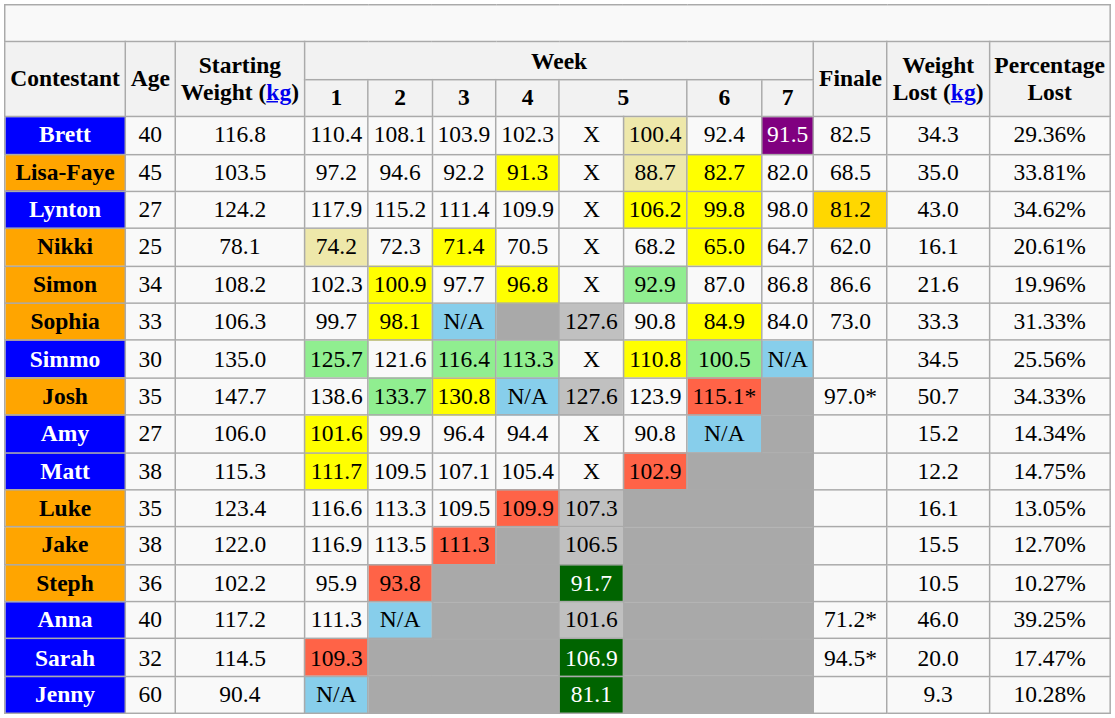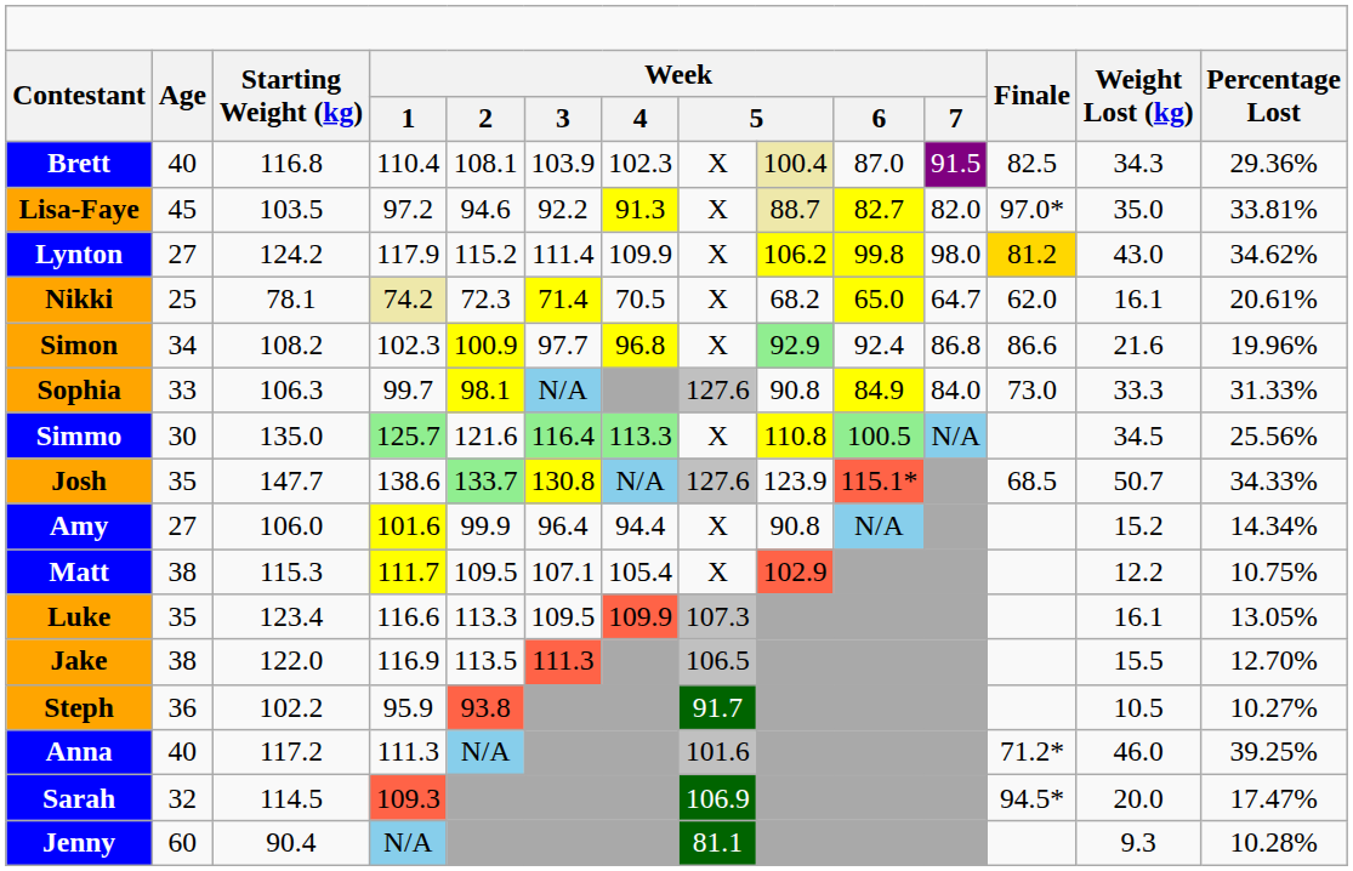 <table class="wikitable sortable" style="text-align:center" align=center>
 <tr>
 <td colspan=14><br></td>
 </tr>
 <tr>
 <th rowspan=2>Contestant</th>
 <th rowspan=2>Age</th>
 <th rowspan=2>Starting<br>Weight (<a href='#'>kg</a>)</th>
 <th colspan=8>Week</th>
 <th rowspan=2>Finale</th>
 <th rowspan=2>Weight<br>Lost (<a href='#'>kg</a>)</th>
 <th rowspan=2>Percentage<br>Lost</th>
 </tr>
 <tr>
 <th>1</th>
 <th>2</th>
 <th>3</th>
 <th>4</th>
 <th colspan=2>5</th>
 <th>6</th>
 <th>7</th>
 </tr>
 <tr>
 <th style="background:blue; color:white;">Brett</th>
 <td>40</td>
 <td>116.8</td>
 <td>110.4</td>
 <td>108.1</td>
 <td>103.9</td>
 <td>102.3</td>
 <td>X</td>
 <td style="background:#EEE8AA; color:black;">100.4</td>
-<td>92.4</td>
+<td>87.0</td>
 <td style="background:purple; color:white;">91.5</td>
 <td>82.5</td>
 <td>34.3</td>
 <td>29.36%</td>
 </tr>
 <tr>
 <th style="background:orange; color:black;">Lisa-Faye</th>
 <td>45</td>
 <td>103.5</td>
 <td>97.2</td>
 <td>94.6</td>
 <td>92.2</td>
 <td style="background:yellow; color:black;">91.3</td>
 <td>X</td>
 <td style="background:#EEE8AA; color:black;">88.7</td>
 <td style="background:yellow; color:black;">82.7</td>
 <td>82.0</td>
-<td>68.5</td>
+<td>97.0*</td>
 <td>35.0</td>
 <td>33.81%</td>
 </tr>
 <tr>
 <th style="background:blue; color:white;">Lynton</th>
 <td>27</td>
 <td>124.2</td>
 <td>117.9</td>
 <td>115.2</td>
 <td>111.4</td>
 <td>109.9</td>
 <td>X</td>
 <td style="background:yellow; color:black;">106.2</td>
 <td style="background:yellow; color:black;">99.8</td>
 <td>98.0</td>
 <td style="background:gold; color:black;">81.2</td>
 <td>43.0</td>
 <td>34.62%</td>
 </tr>
 <tr>
 <th style="background:orange; color:black;">Nikki</th>
 <td>25</td>
 <td>78.1</td>
 <td style="background:#EEE8AA; color:black;">74.2</td>
 <td>72.3</td>
 <td style="background:yellow; color:black;">71.4</td>
 <td>70.5</td>
 <td>X</td>
 <td>68.2</td>
 <td style="background:yellow; color:black;">65.0</td>
 <td>64.7</td>
 <td>62.0</td>
 <td>16.1</td>
 <td>20.61%</td>
 </tr>
 <tr>
 <th style="background:orange; color:black;">Simon</th>
 <td>34</td>
 <td>108.2</td>
 <td>102.3</td>
 <td style="background:yellow; color:black;">100.9</td>
 <td>97.7</td>
 <td style="background:yellow; color:black;">96.8</td>
 <td>X</td>
 <td style="background:lightgreen; color:black;">92.9</td>
-<td>87.0</td>
+<td>92.4</td>
 <td>86.8</td>
 <td>86.6</td>
 <td>21.6</td>
 <td>19.96%</td>
 </tr>
 <tr>
 <th style="background:orange; color:black;">Sophia</th>
 <td>33</td>
 <td>106.3</td>
 <td>99.7</td>
 <td style="background:yellow; color:black;">98.1</td>
 <td style="background:skyblue; color:black;">N/A</td>
 <td style="background:darkgrey; color:black;" colspan="1"></td>
 <td style="background:silver;color:black;">127.6</td>
 <td>90.8</td>
 <td style="background:yellow; color:black;">84.9</td>
 <td>84.0</td>
 <td>73.0</td>
 <td>33.3</td>
 <td>31.33%</td>
 </tr>
 <tr>
 <th style="background:blue; color:white;">Simmo</th>
 <td>30</td>
 <td>135.0</td>
 <td style="background:lightgreen; color:black;">125.7</td>
 <td>121.6</td>
 <td style="background:lightgreen; color:black;">116.4</td>
 <td style="background:lightgreen; color:black;">113.3</td>
 <td>X</td>
 <td style="background:yellow; color:black;">110.8</td>
 <td style="background:lightgreen; color:black;">100.5</td>
 <td style="background:skyblue; color:black;">N/A</td>
 <td></td>
 <td>34.5</td>
 <td>25.56%</td>
 </tr>
 <tr>
 <th style="background:orange; color:black;">Josh</th>
 <td>35</td>
 <td>147.7</td>
 <td>138.6</td>
 <td style="background:lightgreen; color:black;">133.7</td>
 <td style="background:yellow; color:black;">130.8</td>
 <td style="background:skyblue; color:black;">N/A</td>
 <td style="background:silver;color:black;">127.6</td>
 <td>123.9</td>
 <td style="background:tomato; color:black;">115.1*</td>
 <td style="background:darkgrey; color:black;" colspan="1"></td>
-<td>97.0*</td>
+<td>68.5</td>
 <td>50.7</td>
 <td>34.33%</td>
 </tr>
 <tr>
 <th style="background:blue; color:white;">Amy</th>
 <td>27</td>
 <td>106.0</td>
 <td style="background:yellow; color:black;">101.6</td>
 <td>99.9</td>
 <td>96.4</td>
 <td>94.4</td>
 <td>X</td>
 <td>90.8</td>
 <td style="background:skyblue; color:black;">N/A</td>
 <td style="background:darkgrey; color:black;" colspan="1"></td>
 <td></td>
 <td>15.2</td>
 <td>14.34%</td>
 </tr>
 <tr>
 <th style="background:blue; color:white;">Matt</th>
 <td>38</td>
 <td>115.3</td>
 <td style="background:yellow; color:black;">111.7</td>
 <td>109.5</td>
 <td>107.1</td>
 <td>105.4</td>
 <td>X</td>
 <td style="background:tomato; color:black;">102.9</td>
 <td style="background:darkgrey; color:black;" colspan="2"></td>
 <td></td>
 <td>12.2</td>
-<td>14.75%</td>
+<td>10.75%</td>
 </tr>
 <tr>
 <th style="background:orange; color:black;">Luke</th>
 <td>35</td>
 <td>123.4</td>
 <td>116.6</td>
 <td>113.3</td>
 <td>109.5</td>
 <td style="background:tomato; color:black;">109.9</td>
 <td style="background:silver;color:black;">107.3</td>
 <td style="background:darkgrey; color:black;" colspan="3"></td>
 <td></td>
 <td>16.1</td>
 <td>13.05%</td>
 </tr>
 <tr>
 <th style="background:orange; color:black;">Jake</th>
 <td>38</td>
 <td>122.0</td>
 <td>116.9</td>
 <td>113.5</td>
 <td style="background:tomato; color:black;">111.3</td>
 <td style="background:darkgrey; color:black;" colspan="1"></td>
 <td style="background:silver;color:black;">106.5</td>
 <td style="background:darkgrey; color:black;" colspan="3"></td>
 <td></td>
 <td>15.5</td>
 <td>12.70%</td>
 </tr>
 <tr>
 <th style="background:orange; color:black;">Steph</th>
 <td>36</td>
 <td>102.2</td>
 <td>95.9</td>
 <td style="background:tomato; color:black;">93.8</td>
 <td style="background:darkgrey; color:black;" colspan="2"></td>
 <td style="background:darkgreen;color:white;">91.7</td>
 <td style="background:darkgrey; color:black;" colspan="3"></td>
 <td></td>
 <td>10.5</td>
 <td>10.27%</td>
 </tr>
 <tr>
 <th style="background:blue; color:white;">Anna</th>
 <td>40</td>
 <td>117.2</td>
 <td>111.3</td>
 <td style="background:skyblue; color:black;">N/A</td>
 <td style="background:darkgrey; color:black;" colspan="2"></td>
 <td style="background:silver;color:black;">101.6</td>
 <td style="background:darkgrey; color:black;" colspan="3"></td>
 <td>71.2*</td>
 <td>46.0</td>
 <td>39.25%</td>
 </tr>
 <tr>
 <th style="background:blue; color:white;">Sarah</th>
 <td>32</td>
 <td>114.5</td>
 <td style="background:tomato; color:black;">109.3</td>
 <td style="background:darkgrey; color:black;" colspan="3"></td>
 <td style="background:darkgreen;color:white;">106.9</td>
 <td style="background:darkgrey; color:black;" colspan="3"></td>
 <td>94.5*</td>
 <td>20.0</td>
 <td>17.47%</td>
 </tr>
 <tr>
 <th style="background:blue; color:white;">Jenny</th>
 <td>60</td>
 <td>90.4</td>
 <td style="background:skyblue; color:black;">N/A</td>
 <td style="background:darkgrey; color:black;" colspan="3"></td>
 <td style="background:darkgreen;color:white;">81.1</td>
 <td style="background:darkgrey; color:black;" colspan="3"></td>
 <td></td>
 <td>9.3</td>
 <td>10.28%</td>
 </tr>
 </table>
